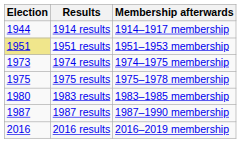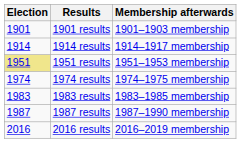 <table class="wikitable">
 <tr>
 <th>Election</th>
 <th>Results</th>
 <th>Membership afterwards</th>
 </tr>
 <tr>
-<td><a href='#'>1944</a></td>
+<td><a href='#'>1901</a></td>
+<td><a href='#'>1901 results</a></td>
+<td><a href='#'>1901–1903 membership</a></td>
+</tr>
+<tr>
+<td><a href='#'>1914</a></td>
 <td><a href='#'>1914 results</a></td>
 <td><a href='#'>1914–1917 membership</a></td>
 </tr>
 <tr>
 <td style="background: khaki;"><a href='#'>1951</a></td>
 <td><a href='#'>1951 results</a></td>
 <td><a href='#'>1951–1953 membership</a></td>
 </tr>
 <tr>
-<td><a href='#'>1973</a></td>
+<td><a href='#'>1974</a></td>
 <td><a href='#'>1974 results</a></td>
 <td><a href='#'>1974–1975 membership</a></td>
 </tr>
 <tr>
-<td><a href='#'>1975</a></td>
-<td><a href='#'>1975 results</a></td>
-<td><a href='#'>1975–1978 membership</a></td>
-</tr>
-<tr>
-<td><a href='#'>1980</a></td>
+<td><a href='#'>1983</a></td>
 <td><a href='#'>1983 results</a></td>
 <td><a href='#'>1983–1985 membership</a></td>
 </tr>
 <tr>
 <td><a href='#'>1987</a></td>
 <td><a href='#'>1987 results</a></td>
 <td><a href='#'>1987–1990 membership</a></td>
 </tr>
 <tr>
 <td><a href='#'>2016</a></td>
 <td><a href='#'>2016 results</a></td>
 <td><a href='#'>2016–2019 membership</a></td>
 </tr>
 </table>
